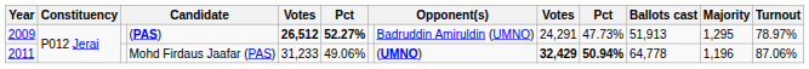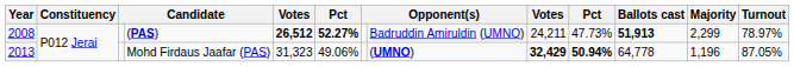 <table class="wikitable" style="margin:0.5em ; font-size:95%">
 <tr>
 <th>Year</th>
 <th>Constituency</th>
 <th colspan=2>Candidate</th>
 <th>Votes</th>
 <th>Pct</th>
 <th colspan=2>Opponent(s)</th>
 <th>Votes</th>
 <th>Pct</th>
 <th>Ballots cast</th>
 <th>Majority</th>
 <th>Turnout</th>
 </tr>
 <tr>
-<td><a href='#'>2009</a></td>
+<td><a href='#'>2008</a></td>
 <td rowspan=2>P012 <a href='#'>Jerai</a></td>
 <td></td>
 <td> (<a href='#'><strong>PAS</strong></a>)</td>
 <td align="right"><strong>26,512</strong></td>
 <td><strong>52.27%</strong></td>
 <td></td>
 <td><a href='#'>Badruddin Amiruldin</a> (<a href='#'>UMNO</a>)</td>
-<td align="right">24,291</td>
+<td align="right">24,211</td>
 <td>47.73%</td>
-<td>51,913</td>
-<td>1,295</td>
+<td><strong>51,913</strong></td>
+<td>2,299</td>
 <td>78.97%</td>
 </tr>
 <tr>
-<td><a href='#'>2011</a></td>
+<td><a href='#'>2013</a></td>
 <td></td>
 <td>Mohd Firdaus Jaafar (<a href='#'>PAS</a>)</td>
-<td align="right">31,233</td>
+<td align="right">31,323</td>
 <td>49.06%</td>
 <td></td>
 <td> (<a href='#'><strong>UMNO</strong></a>)</td>
 <td align="right"><strong>32,429</strong></td>
 <td><strong>50.94%</strong></td>
 <td>64,778</td>
 <td>1,196</td>
-<td>87.06%</td>
+<td>87.05%</td>
 </tr>
 </table>
